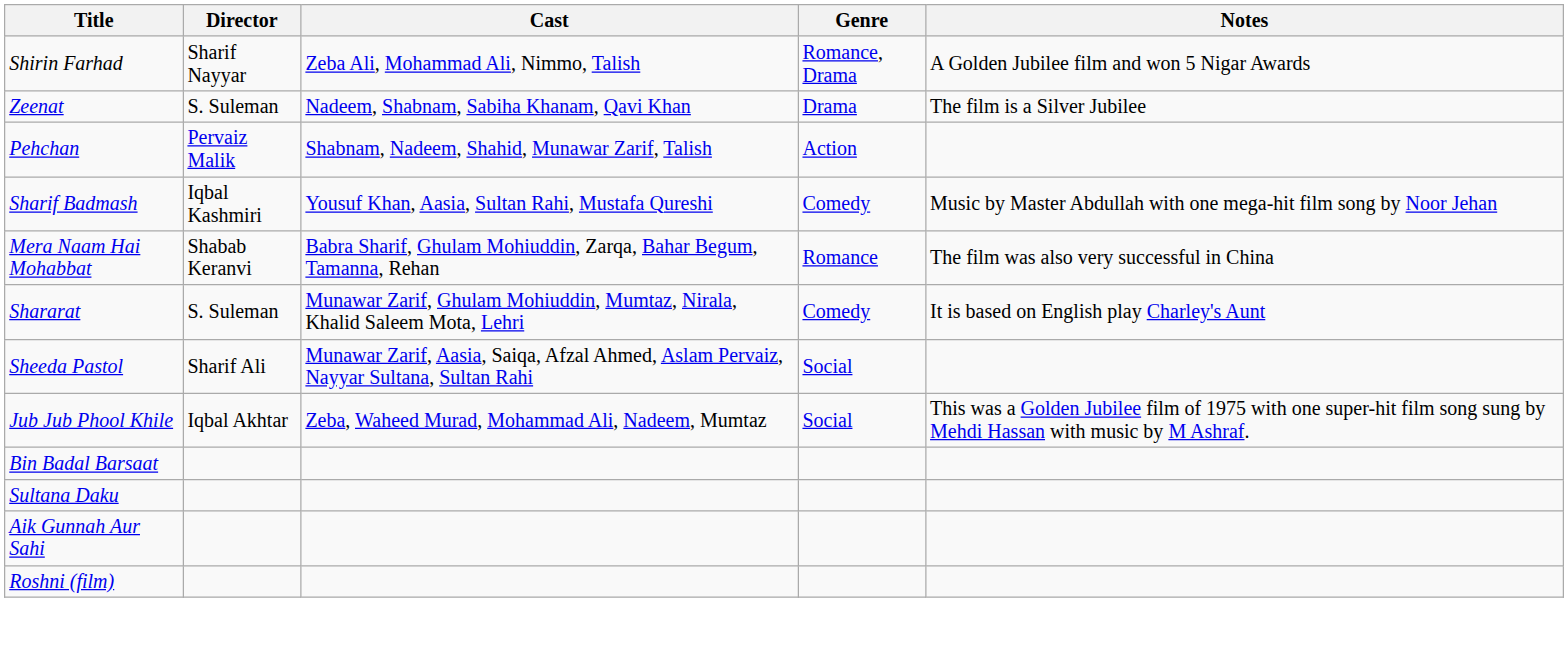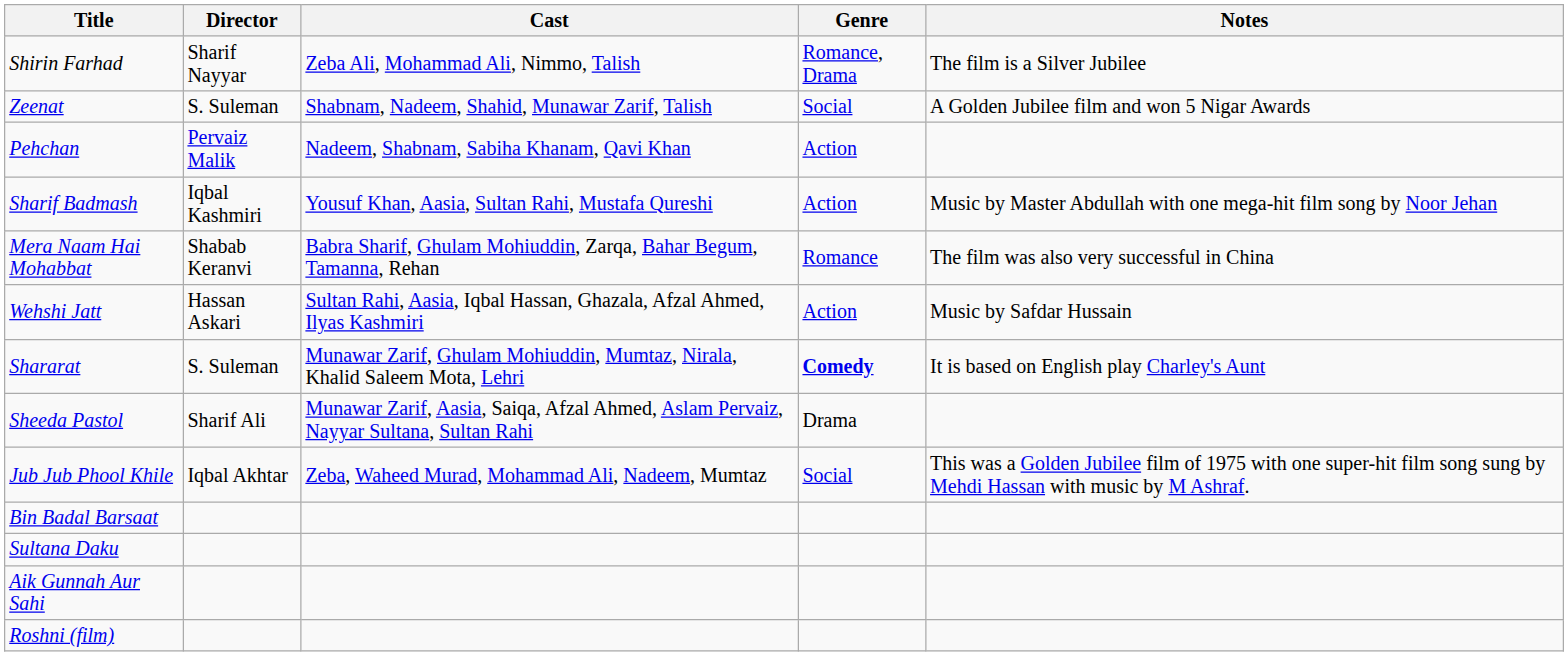 <table class="wikitable">
 <tr>
 <th>Title</th>
 <th>Director</th>
 <th>Cast</th>
 <th>Genre</th>
 <th>Notes</th>
 </tr>
 <tr>
 <td><em>Shirin Farhad</em></td>
 <td>Sharif Nayyar</td>
 <td><a href='#'>Zeba Ali</a>, <a href='#'>Mohammad Ali</a>, Nimmo, <a href='#'>Talish</a></td>
 <td><a href='#'>Romance</a>, <a href='#'>Drama</a></td>
-<td>A Golden Jubilee film and won 5 Nigar Awards</td>
+<td>The film is a Silver Jubilee</td>
 </tr>
 <tr>
 <td><em><a href='#'>Zeenat</a></em></td>
 <td>S. Suleman</td>
-<td><a href='#'>Nadeem</a>, <a href='#'>Shabnam</a>, <a href='#'>Sabiha Khanam</a>, <a href='#'>Qavi Khan</a></td>
-<td><a href='#'>Drama</a></td>
-<td>The film is a Silver Jubilee</td>
+<td><a href='#'>Shabnam</a>, <a href='#'>Nadeem</a>, <a href='#'>Shahid</a>, <a href='#'>Munawar Zarif</a>, <a href='#'>Talish</a></td>
+<td><a href='#'>Social</a></td>
+<td>A Golden Jubilee film and won 5 Nigar Awards</td>
 </tr>
 <tr>
 <td><em><a href='#'>Pehchan</a></em></td>
 <td><a href='#'>Pervaiz Malik</a></td>
-<td><a href='#'>Shabnam</a>, <a href='#'>Nadeem</a>, <a href='#'>Shahid</a>, <a href='#'>Munawar Zarif</a>, <a href='#'>Talish</a></td>
+<td><a href='#'>Nadeem</a>, <a href='#'>Shabnam</a>, <a href='#'>Sabiha Khanam</a>, <a href='#'>Qavi Khan</a></td>
 <td><a href='#'>Action</a></td>
 <td></td>
 </tr>
 <tr>
 <td><em><a href='#'>Sharif Badmash</a></em></td>
 <td>Iqbal Kashmiri</td>
 <td><a href='#'>Yousuf Khan</a>, <a href='#'>Aasia</a>, <a href='#'>Sultan Rahi</a>, <a href='#'>Mustafa Qureshi</a></td>
-<td><a href='#'>Comedy</a></td>
+<td><a href='#'>Action</a></td>
 <td>Music by Master Abdullah with one mega-hit film song by <a href='#'>Noor Jehan</a></td>
 </tr>
 <tr>
 <td><em><a href='#'>Mera Naam Hai Mohabbat</a></em></td>
 <td>Shabab Keranvi</td>
 <td><a href='#'>Babra Sharif</a>, <a href='#'>Ghulam Mohiuddin</a>, Zarqa, <a href='#'>Bahar Begum</a>, <a href='#'>Tamanna</a>, Rehan</td>
 <td><a href='#'>Romance</a></td>
 <td>The film was also very successful in China</td>
 </tr>
 <tr>
+<td><em><a href='#'>Wehshi Jatt</a></em></td>
+<td>Hassan Askari</td>
+<td><a href='#'>Sultan Rahi</a>, <a href='#'>Aasia</a>, Iqbal Hassan, Ghazala, Afzal Ahmed, <a href='#'>Ilyas Kashmiri</a></td>
+<td><a href='#'>Action</a></td>
+<td>Music by Safdar Hussain</td>
+</tr>
+<tr>
 <td><em><a href='#'>Shararat</a></em></td>
 <td>S. Suleman</td>
 <td><a href='#'>Munawar Zarif</a>, <a href='#'>Ghulam Mohiuddin</a>, <a href='#'>Mumtaz</a>, <a href='#'>Nirala</a>, Khalid Saleem Mota, <a href='#'>Lehri</a></td>
-<td><a href='#'>Comedy</a></td>
+<td><strong><a href='#'>Comedy</a></strong></td>
 <td>It is based on English play <a href='#'>Charley's Aunt</a></td>
 </tr>
 <tr>
 <td><em><a href='#'>Sheeda Pastol</a></em></td>
 <td>Sharif Ali</td>
 <td><a href='#'>Munawar Zarif</a>, <a href='#'>Aasia</a>, Saiqa, Afzal Ahmed, <a href='#'>Aslam Pervaiz</a>, <a href='#'>Nayyar Sultana</a>, <a href='#'>Sultan Rahi</a></td>
-<td><a href='#'>Social</a></td>
+<td>Drama</td>
 <td></td>
 </tr>
 <tr>
 <td><em><a href='#'>Jub Jub Phool Khile</a></em></td>
 <td>Iqbal Akhtar</td>
 <td><a href='#'>Zeba</a>, <a href='#'>Waheed Murad</a>, <a href='#'>Mohammad Ali</a>, <a href='#'>Nadeem</a>, Mumtaz</td>
 <td><a href='#'>Social</a></td>
 <td>This was a <a href='#'>Golden Jubilee</a> film of 1975 with one super-hit film song sung by <a href='#'>Mehdi Hassan</a> with music by <a href='#'>M Ashraf</a>.</td>
 </tr>
 <tr>
 <td><em><a href='#'>Bin Badal Barsaat</a></em></td>
 <td></td>
 <td></td>
 <td></td>
 <td></td>
 </tr>
 <tr>
 <td><em><a href='#'>Sultana Daku</a></em></td>
 <td></td>
 <td></td>
 <td></td>
 <td></td>
 </tr>
 <tr>
 <td><em><a href='#'>Aik Gunnah Aur Sahi</a></em></td>
 <td></td>
 <td></td>
 <td></td>
 <td></td>
 </tr>
 <tr>
 <td><em><a href='#'>Roshni (film)</a></em></td>
 <td></td>
 <td></td>
 <td></td>
 <td></td>
 </tr>
 </table>
